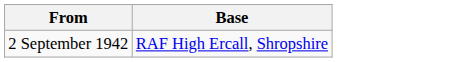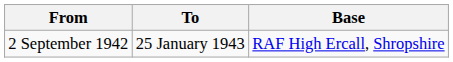 <table class="wikitable">
 <tr>
 <th>From</th>
+<th>To</th>
 <th>Base</th>
 </tr>
 <tr>
 <td>2 September 1942</td>
+<td>25 January 1943</td>
 <td><a href='#'>RAF High Ercall</a>, <a href='#'>Shropshire</a></td>
 </tr>
 </table>
